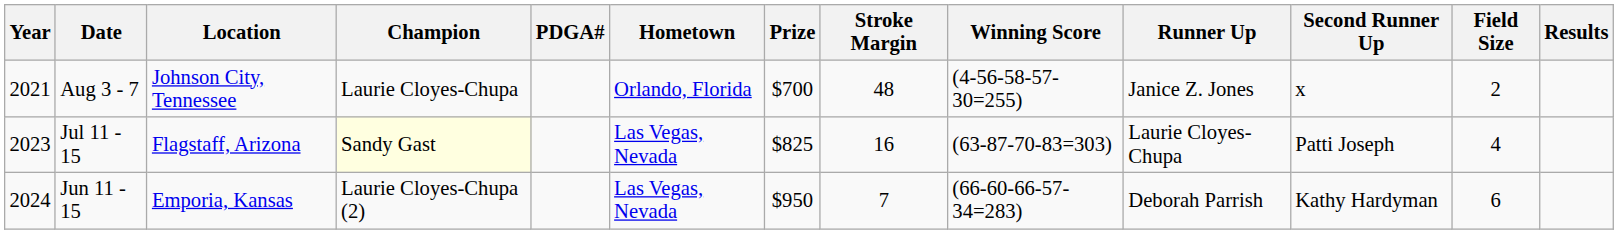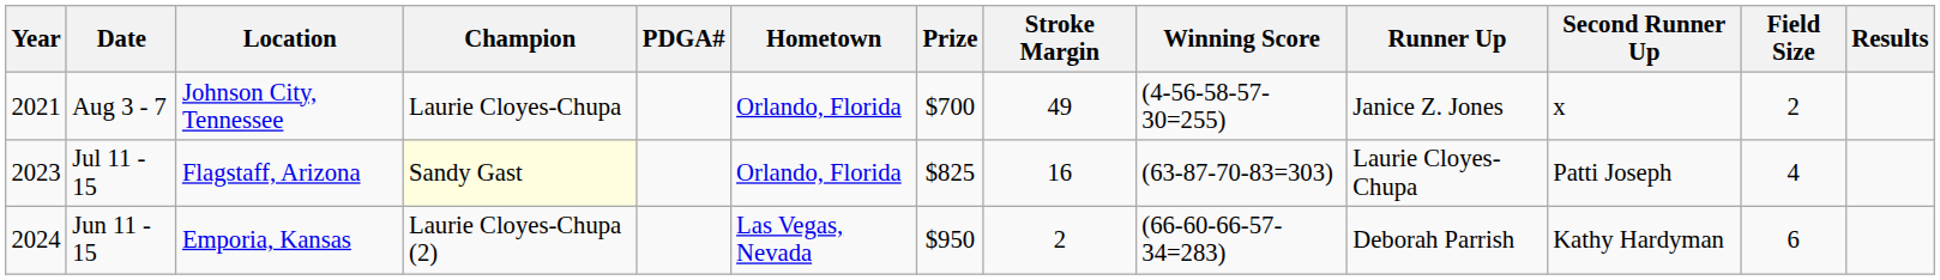 <table class="wikitable">
 <tr>
 <th>Year</th>
 <th>Date</th>
 <th>Location</th>
 <th>Champion</th>
 <th>PDGA#</th>
 <th>Hometown</th>
 <th>Prize</th>
 <th>Stroke Margin</th>
 <th>Winning Score</th>
 <th>Runner Up</th>
 <th>Second Runner Up</th>
 <th>Field Size</th>
 <th>Results</th>
 </tr>
 <tr>
 <td>2021</td>
 <td>Aug 3 - 7</td>
 <td><a href='#'>Johnson City, Tennessee</a></td>
 <td>Laurie Cloyes-Chupa</td>
 <td></td>
 <td><a href='#'>Orlando, Florida</a></td>
 <td align="center">$700</td>
-<td align="center">48</td>
+<td align="center">49</td>
 <td>(4-56-58-57-30=255)</td>
 <td>Janice Z. Jones</td>
 <td>x</td>
 <td align="center">2</td>
 <td></td>
 </tr>
 <tr>
 <td>2023</td>
 <td>Jul 11 - 15</td>
 <td><a href='#'>Flagstaff, Arizona</a></td>
 <td style="background: lightyellow;">Sandy Gast</td>
 <td></td>
-<td><a href='#'>Las Vegas, Nevada</a></td>
+<td><a href='#'>Orlando, Florida</a></td>
 <td align="center">$825</td>
 <td align="center">16</td>
 <td>(63-87-70-83=303)</td>
 <td>Laurie Cloyes-Chupa</td>
 <td>Patti Joseph</td>
 <td align="center">4</td>
 <td></td>
 </tr>
 <tr>
 <td>2024</td>
 <td>Jun 11 - 15</td>
 <td><a href='#'>Emporia, Kansas</a></td>
 <td>Laurie Cloyes-Chupa (2)</td>
 <td></td>
 <td><a href='#'>Las Vegas, Nevada</a></td>
 <td align="center">$950</td>
-<td align="center">7</td>
+<td align="center">2</td>
 <td>(66-60-66-57-34=283)</td>
 <td>Deborah Parrish</td>
 <td>Kathy Hardyman</td>
 <td align="center">6</td>
 <td></td>
 </tr>
 </table>
